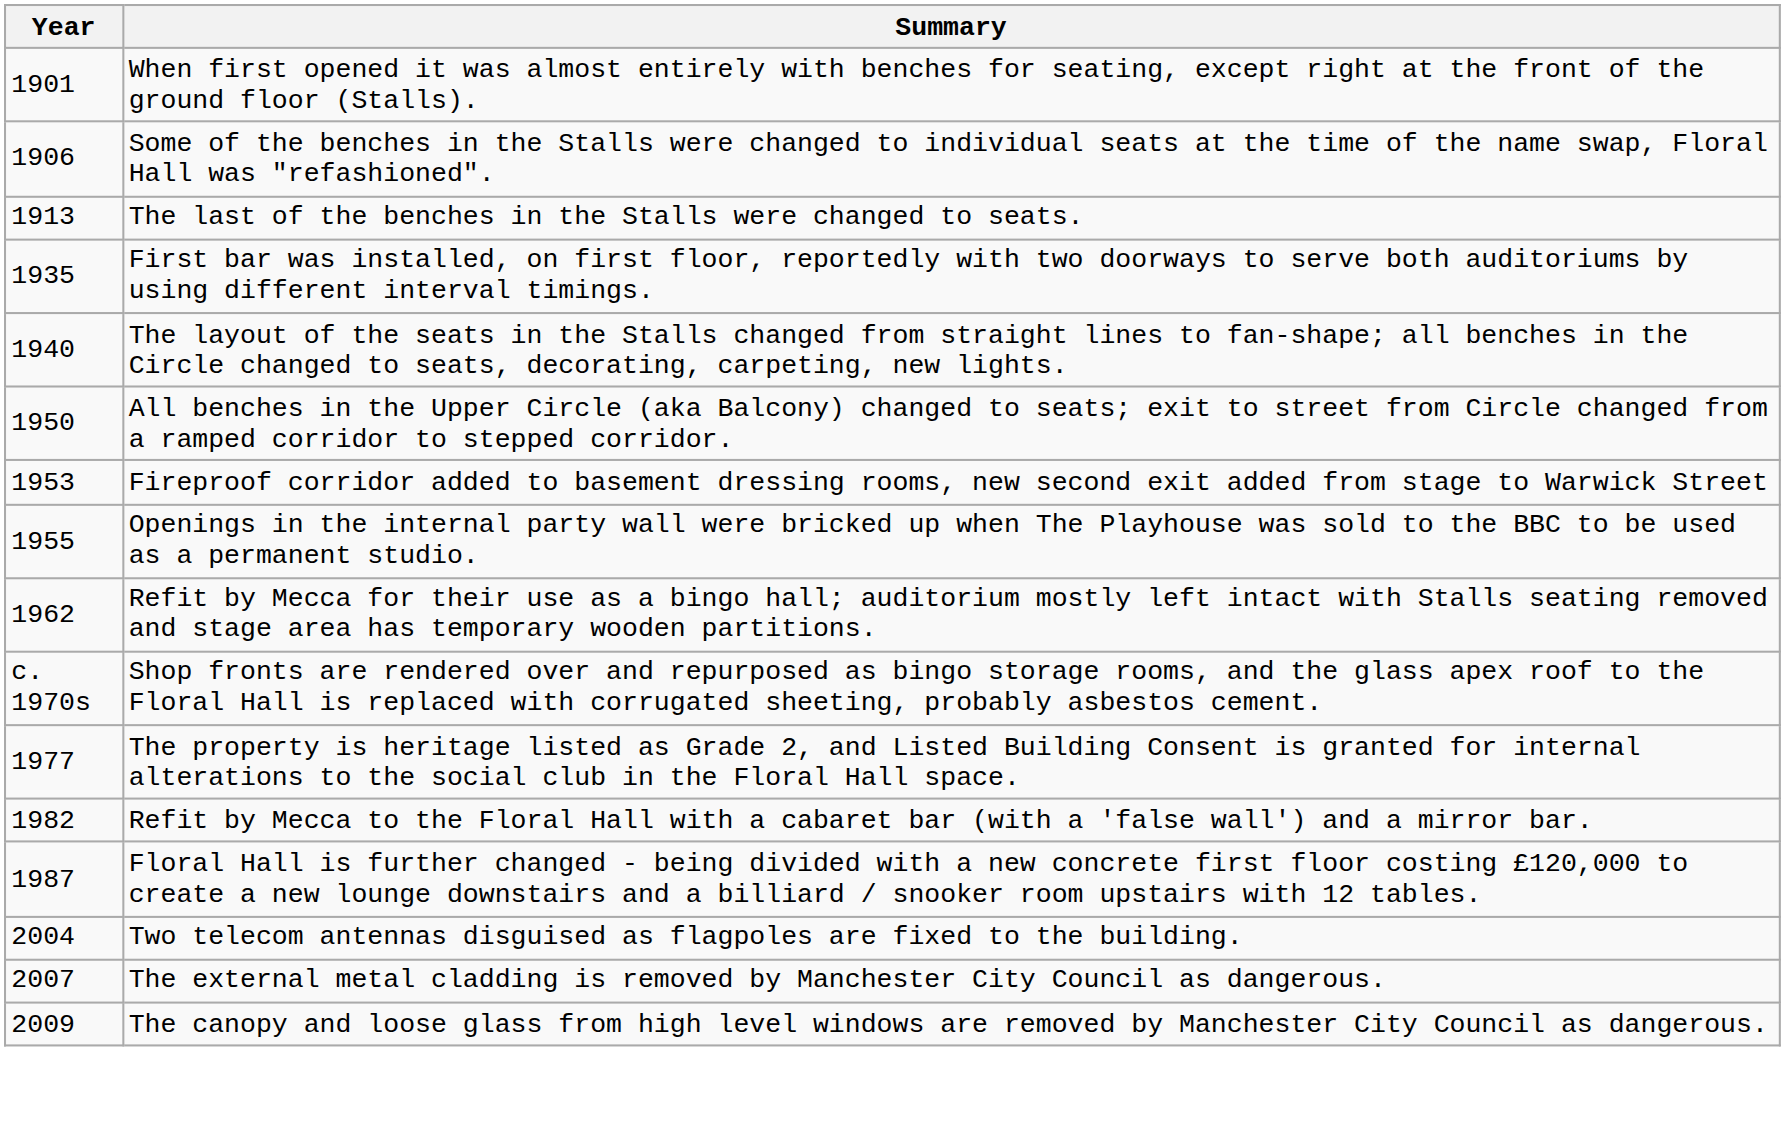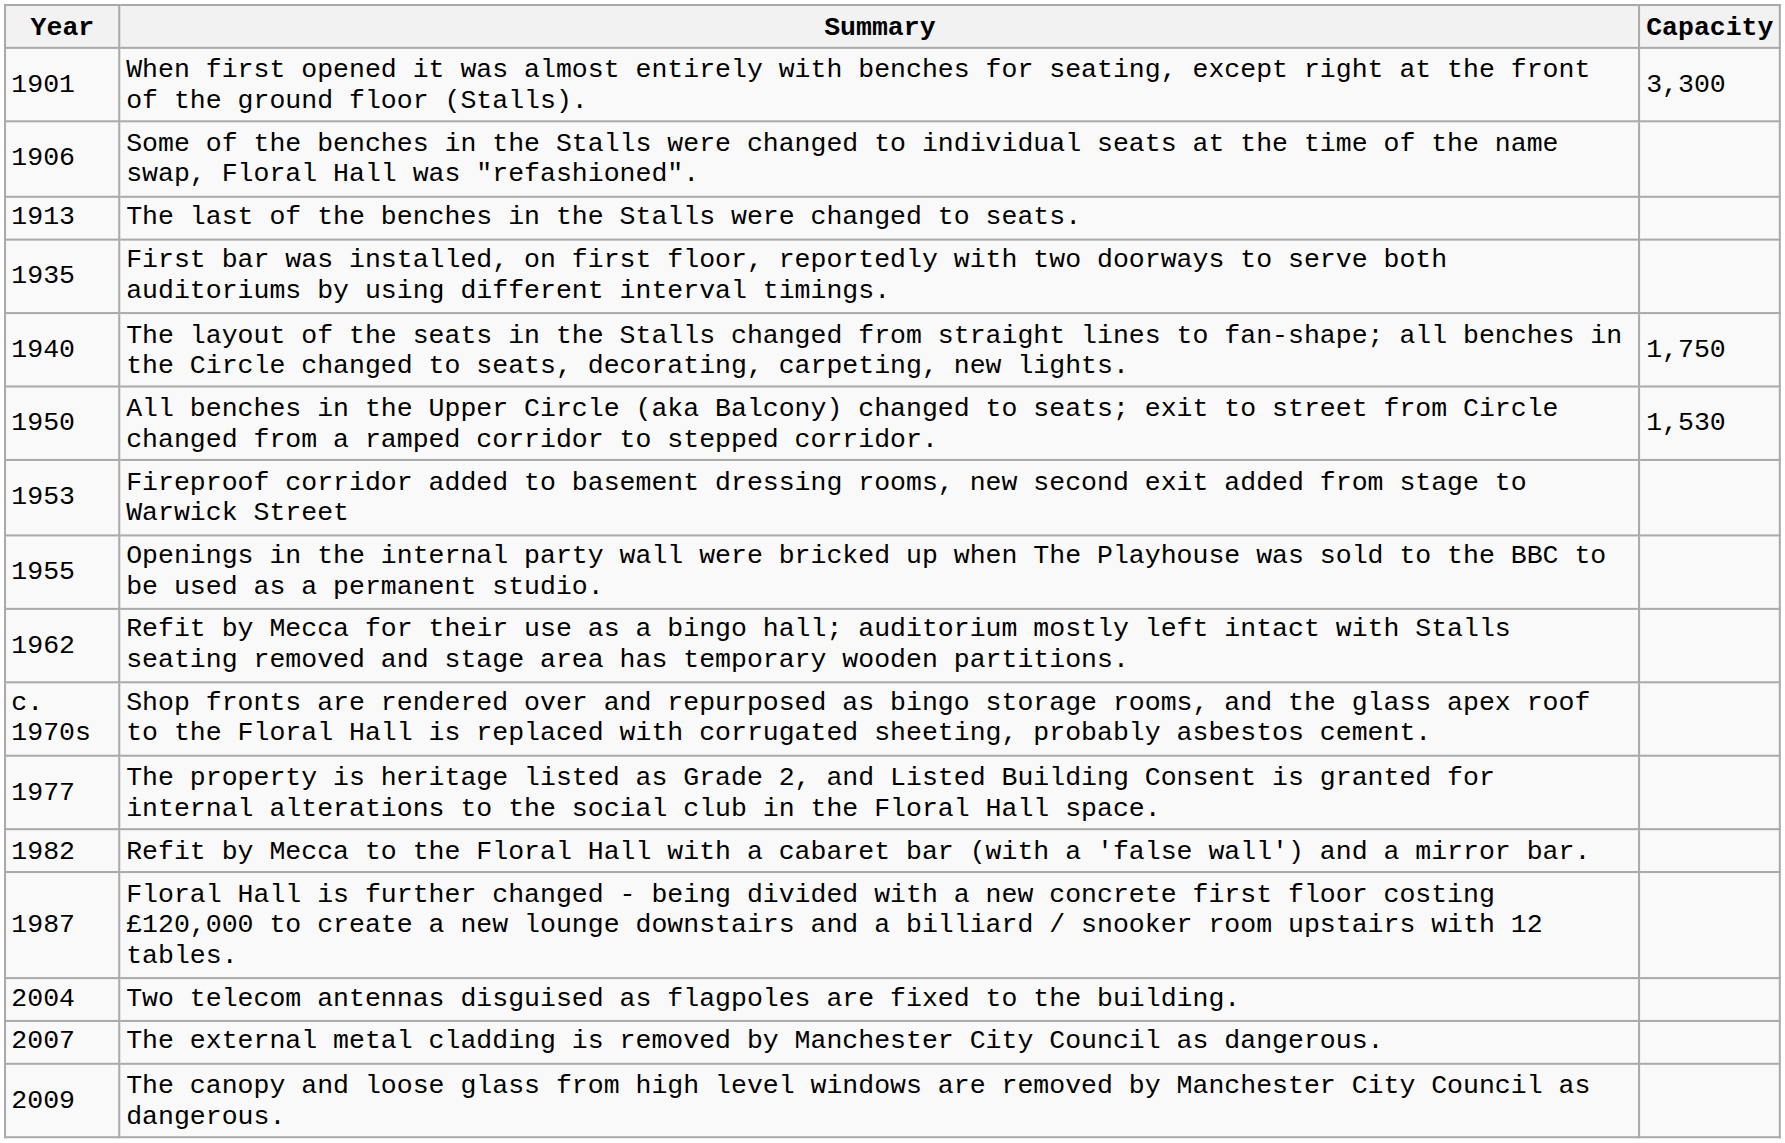 <table class="wikitable">
 <tr>
 <th>Year</th>
 <th>Summary</th>
+<th>Capacity</th>
 </tr>
 <tr>
 <td>1901</td>
 <td>When first opened it was almost entirely with benches for seating, except right at the front of the ground floor (Stalls).</td>
+<td>3,300</td>
 </tr>
 <tr>
 <td>1906</td>
 <td>Some of the benches in the Stalls were changed to individual seats at the time of the name swap, Floral Hall was "refashioned".</td>
+<td></td>
 </tr>
 <tr>
 <td>1913</td>
 <td>The last of the benches in the Stalls were changed to seats.</td>
+<td></td>
 </tr>
 <tr>
 <td>1935</td>
 <td>First bar was installed, on first floor, reportedly with two doorways to serve both auditoriums by using different interval timings.</td>
+<td></td>
 </tr>
 <tr>
 <td>1940</td>
 <td>The layout of the seats in the Stalls changed from straight lines to fan-shape; all benches in the Circle changed to seats, decorating, carpeting, new lights.</td>
+<td>1,750</td>
 </tr>
 <tr>
 <td>1950</td>
 <td>All benches in the Upper Circle (aka Balcony) changed to seats; exit to street from Circle changed from a ramped corridor to stepped corridor.</td>
+<td>1,530</td>
 </tr>
 <tr>
 <td>1953</td>
 <td>Fireproof corridor added to basement dressing rooms, new second exit added from stage to Warwick Street</td>
+<td></td>
 </tr>
 <tr>
 <td>1955</td>
 <td>Openings in the internal party wall were bricked up when The Playhouse was sold to the BBC to be used as a permanent studio.</td>
+<td></td>
 </tr>
 <tr>
 <td>1962</td>
 <td>Refit by Mecca for their use as a bingo hall; auditorium mostly left intact with Stalls seating removed and stage area has temporary wooden partitions.</td>
+<td></td>
 </tr>
 <tr>
 <td>c. 1970s</td>
 <td>Shop fronts are rendered over and repurposed as bingo storage rooms, and the glass apex roof to the Floral Hall is replaced with corrugated sheeting, probably asbestos cement.</td>
+<td></td>
 </tr>
 <tr>
 <td>1977</td>
 <td>The property is heritage listed as Grade 2, and Listed Building Consent is granted for internal alterations to the social club in the Floral Hall space.</td>
+<td></td>
 </tr>
 <tr>
 <td>1982</td>
 <td>Refit by Mecca to the Floral Hall with a cabaret bar (with a 'false wall') and a mirror bar.</td>
+<td></td>
 </tr>
 <tr>
 <td>1987</td>
 <td>Floral Hall is further changed - being divided with a new concrete first floor costing £120,000 to create a new lounge downstairs and a billiard / snooker room upstairs with 12 tables.</td>
+<td></td>
 </tr>
 <tr>
 <td>2004</td>
 <td>Two telecom antennas disguised as flagpoles are fixed to the building.</td>
+<td></td>
 </tr>
 <tr>
 <td>2007</td>
 <td>The external metal cladding is removed by Manchester City Council as dangerous.</td>
+<td></td>
 </tr>
 <tr>
 <td>2009</td>
 <td>The canopy and loose glass from high level windows are removed by Manchester City Council as dangerous.</td>
+<td></td>
 </tr>
 </table>
